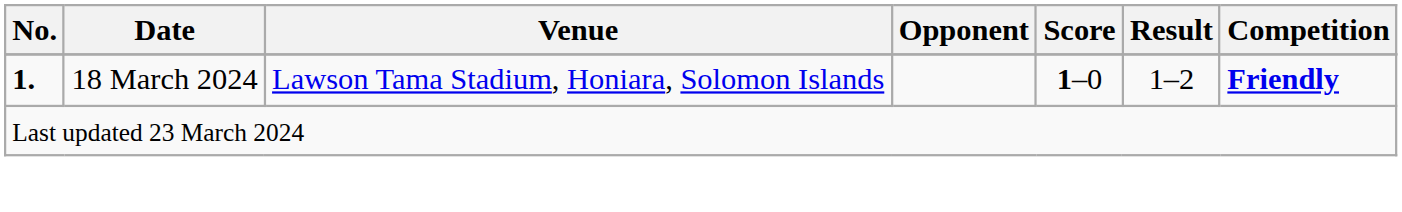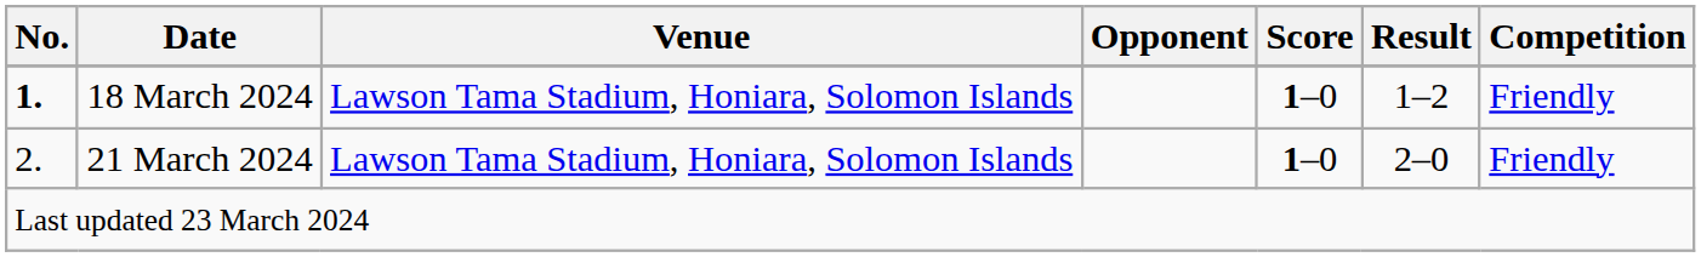 <table class="wikitable" style="font-size:85%;">
 <tr>
 <th>No.</th>
 <th>Date</th>
 <th>Venue</th>
 <th>Opponent</th>
 <th>Score</th>
 <th>Result</th>
 <th>Competition</th>
 </tr>
 <tr>
 </tr>
 <tr>
 <td><strong>1.</strong></td>
 <td>18 March 2024</td>
 <td><a href='#'>Lawson Tama Stadium</a>, <a href='#'>Honiara</a>, <a href='#'>Solomon Islands</a></td>
 <td></td>
 <td align=center><strong>1</strong>–0</td>
 <td align=center>1–2</td>
-<td><strong><a href='#'>Friendly</a></strong></td>
+<td><a href='#'>Friendly</a></td>
+</tr>
+<tr>
+<td>2.</td>
+<td>21 March 2024</td>
+<td><a href='#'>Lawson Tama Stadium</a>, <a href='#'>Honiara</a>, <a href='#'>Solomon Islands</a></td>
+<td></td>
+<td align=center><strong>1</strong>–0</td>
+<td align=center>2–0</td>
+<td><a href='#'>Friendly</a></td>
 </tr>
 <tr>
 <td colspan="7"><small>Last updated 23 March 2024</small></td>
 </tr>
 </table>
